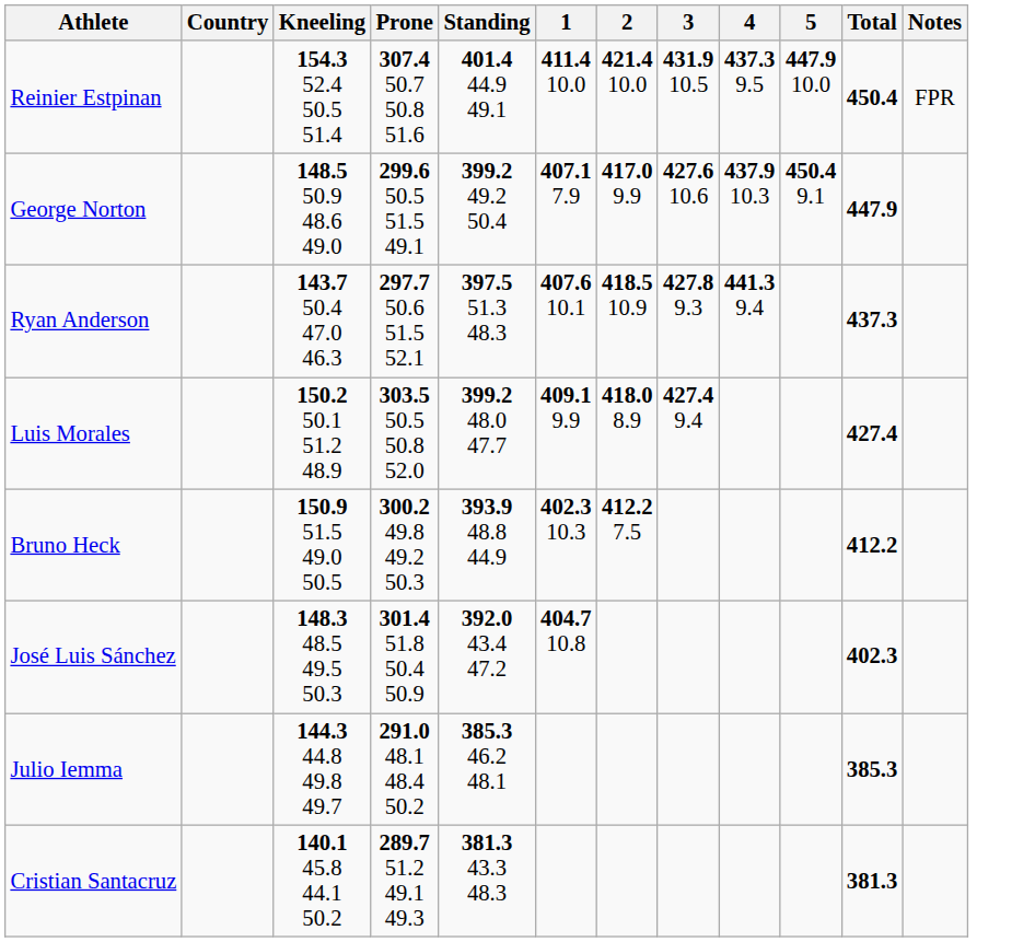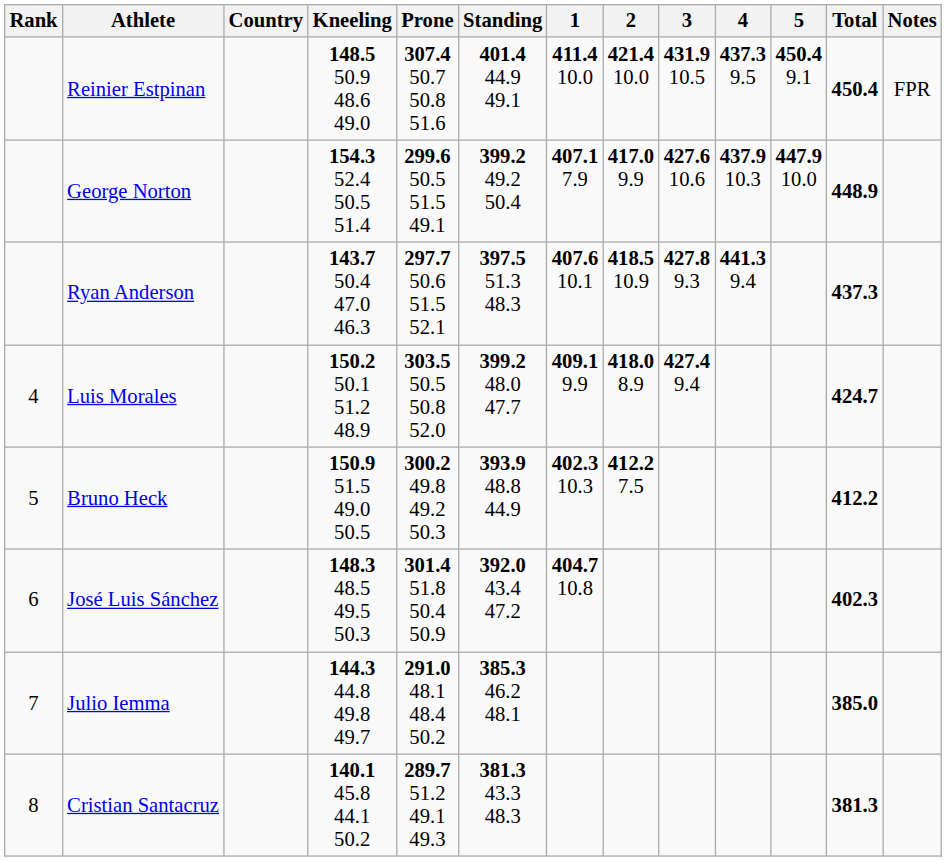 <table class="wikitable sortable" style="text-align:center">
 <tr>
+<th>Rank</th>
 <th>Athlete</th>
 <th>Country</th>
 <th>Kneeling</th>
 <th>Prone</th>
 <th>Standing</th>
 <th>1</th>
 <th>2</th>
 <th>3</th>
 <th>4</th>
 <th>5</th>
 <th>Total</th>
 <th>Notes</th>
 </tr>
 <tr>
+<td></td>
 <td align=left><a href='#'>Reinier Estpinan</a></td>
 <td align=left></td>
-<td><strong>154.3</strong><br>52.4<br>50.5<br>51.4</td>
+<td><strong>148.5</strong><br>50.9 <br>48.6 <br>49.0</td>
 <td><strong>307.4</strong><br>50.7<br>50.8<br>51.6</td>
 <td><strong>401.4</strong><br>44.9 <br>49.1<br><br></td>
 <td><strong>411.4</strong><br>10.0 <br><br><br></td>
 <td><strong>421.4</strong><br>10.0<br><br><br></td>
 <td><strong>431.9</strong> <br>10.5<br><br><br></td>
 <td><strong>437.3</strong><br> 9.5<br><br><br></td>
-<td><strong>447.9</strong><br>10.0<br><br><br></td>
+<td><strong>450.4</strong><br>  9.1<br><br><br></td>
 <td><strong>450.4</strong></td>
 <td>FPR</td>
 </tr>
 <tr>
+<td></td>
 <td align=left><a href='#'>George Norton</a></td>
 <td align=left></td>
-<td><strong>148.5</strong><br>50.9 <br>48.6 <br>49.0</td>
+<td><strong>154.3</strong><br>52.4<br>50.5<br>51.4</td>
 <td><strong>299.6</strong><br>50.5 <br> 	51.5<br>  49.1</td>
 <td><strong>399.2 </strong><br> 49.2 <br>50.4<br><br></td>
 <td><strong>407.1 </strong><br>7.9  <br><br><br></td>
 <td><strong>417.0</strong><br>9.9<br><br><br></td>
 <td><strong>427.6</strong><br>10.6<br><br><br></td>
 <td><strong>437.9</strong><br>10.3<br><br><br></td>
-<td><strong>450.4</strong><br>  9.1<br><br><br></td>
-<td><strong>447.9</strong></td>
+<td><strong>447.9</strong><br>10.0<br><br><br></td>
+<td><strong>448.9</strong></td>
 <td></td>
 </tr>
 <tr>
+<td></td>
 <td align=left><a href='#'>Ryan Anderson</a></td>
 <td align=left></td>
 <td><strong>143.7</strong><br>50.4<br>47.0<br>46.3</td>
 <td><strong>297.7</strong><br>50.6<br>51.5<br>52.1</td>
 <td><strong>397.5</strong><br>51.3<br>48.3<br><br></td>
 <td><strong>407.6</strong><br>10.1<br><br><br></td>
 <td><strong>418.5</strong><br> 10.9<br><br><br></td>
 <td><strong>427.8</strong><br>9.3 <br><br><br></td>
 <td><strong>441.3</strong> <br>9.4 <br><br><br></td>
 <td></td>
 <td><strong>437.3</strong></td>
 <td></td>
 </tr>
 <tr>
+<td>4</td>
 <td align=left><a href='#'>Luis Morales</a></td>
 <td align=left></td>
 <td><strong>150.2</strong><br>50.1<br>51.2<br>48.9</td>
 <td><strong>303.5</strong> <br>50.5<br>50.8<br> 52.0</td>
 <td><strong>399.2</strong><br>48.0<br>47.7<br><br></td>
 <td><strong>409.1</strong><br>9.9<br><br><br></td>
 <td><strong>418.0</strong><br>8.9<br><br><br></td>
 <td><strong>427.4</strong> <br> 9.4<br><br><br></td>
 <td></td>
 <td></td>
-<td><strong>427.4</strong></td>
+<td><strong>424.7</strong></td>
 <td></td>
 </tr>
 <tr>
+<td>5</td>
 <td align=left><a href='#'>Bruno Heck</a></td>
 <td align=left></td>
 <td><strong>150.9</strong><br>51.5<br>49.0<br> 50.5</td>
 <td><strong>300.2</strong> <br>49.8<br>49.2<br>50.3</td>
 <td><strong>393.9</strong><br>48.8<br>44.9<br> <br></td>
 <td><strong>402.3</strong><br>10.3<br><br><br></td>
 <td><strong>412.2</strong> <br>7.5 <br><br><br></td>
 <td></td>
 <td></td>
 <td></td>
 <td><strong>412.2</strong></td>
 <td></td>
 </tr>
 <tr>
+<td>6</td>
 <td align=left><a href='#'>José Luis Sánchez</a></td>
 <td align=left></td>
 <td><strong>148.3</strong><br>48.5<br>49.5<br>50.3</td>
 <td><strong>301.4</strong><br>51.8<br>50.4<br>50.9</td>
 <td><strong>392.0</strong><br>43.4<br>47.2<br><br></td>
 <td><strong>404.7</strong><br> 10.8<br><br><br></td>
 <td></td>
 <td></td>
 <td></td>
 <td></td>
 <td><strong>402.3</strong></td>
 <td></td>
 </tr>
 <tr>
+<td>7</td>
 <td align=left><a href='#'>Julio Iemma</a></td>
 <td align=left></td>
 <td><strong>144.3</strong><br>44.8<br>49.8<br>49.7</td>
 <td><strong>291.0</strong><br>48.1<br>48.4<br>50.2</td>
 <td><strong>385.3</strong> <br>46.2<br>48.1<br><br></td>
 <td></td>
 <td></td>
 <td></td>
 <td></td>
 <td></td>
-<td><strong>385.3</strong></td>
+<td><strong>385.0</strong></td>
 <td></td>
 </tr>
 <tr>
+<td>8</td>
 <td align=left><a href='#'>Cristian Santacruz</a></td>
 <td align=left></td>
 <td><strong>140.1</strong><br>45.8<br>44.1<br>50.2</td>
 <td><strong>289.7</strong><br>51.2<br>49.1<br>49.3</td>
 <td><strong>381.3</strong> <br>43.3<br>48.3<br><br></td>
 <td></td>
 <td></td>
 <td></td>
 <td></td>
 <td></td>
 <td><strong>381.3</strong></td>
 <td></td>
 </tr>
 </table>
